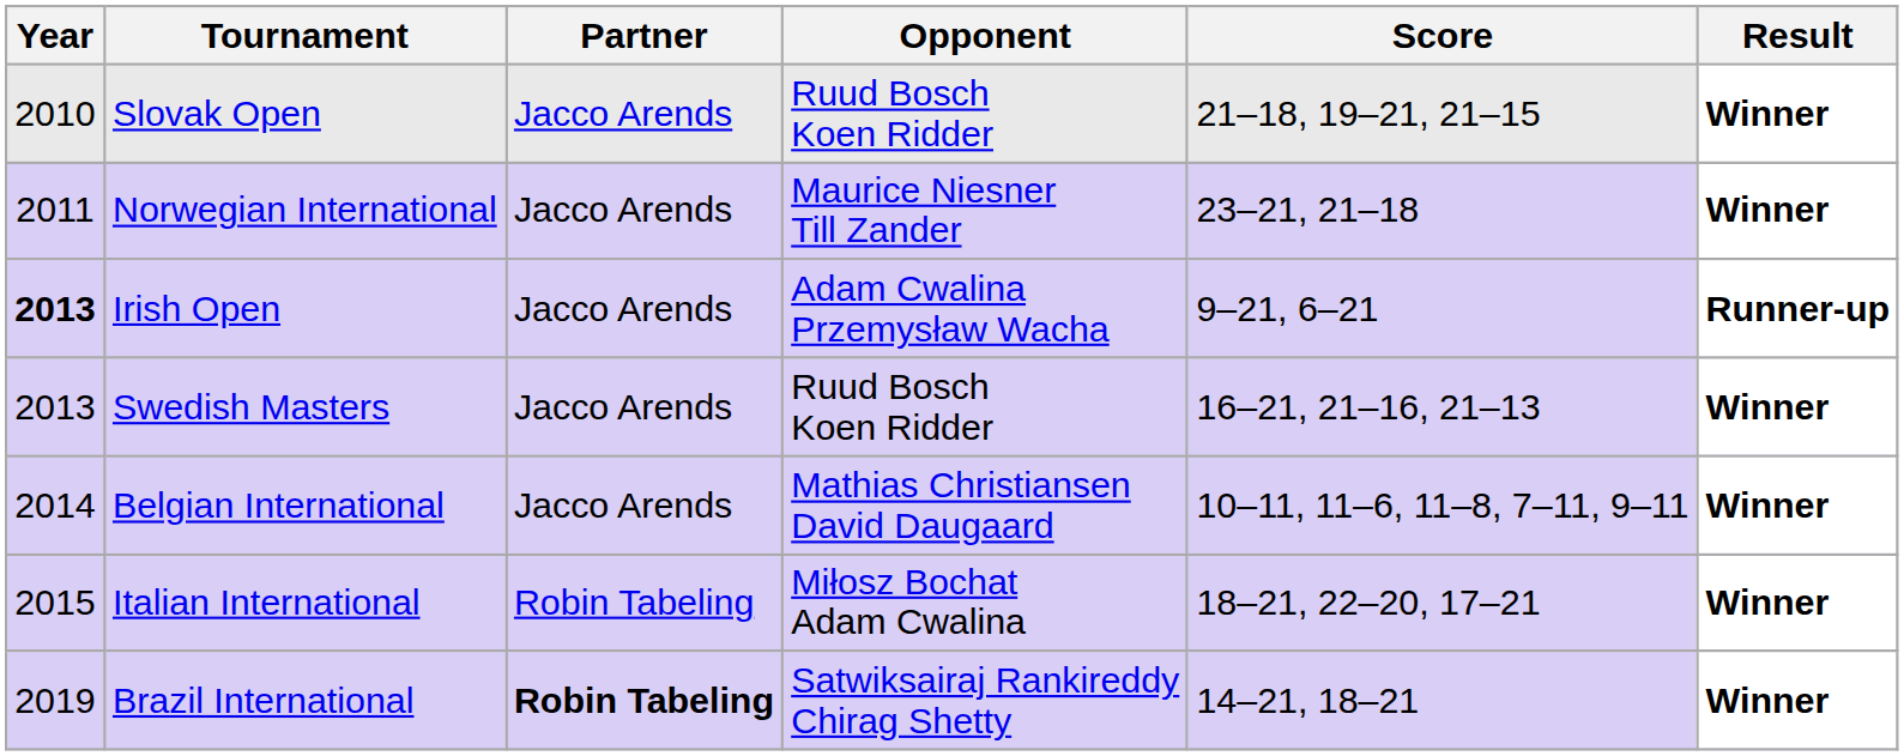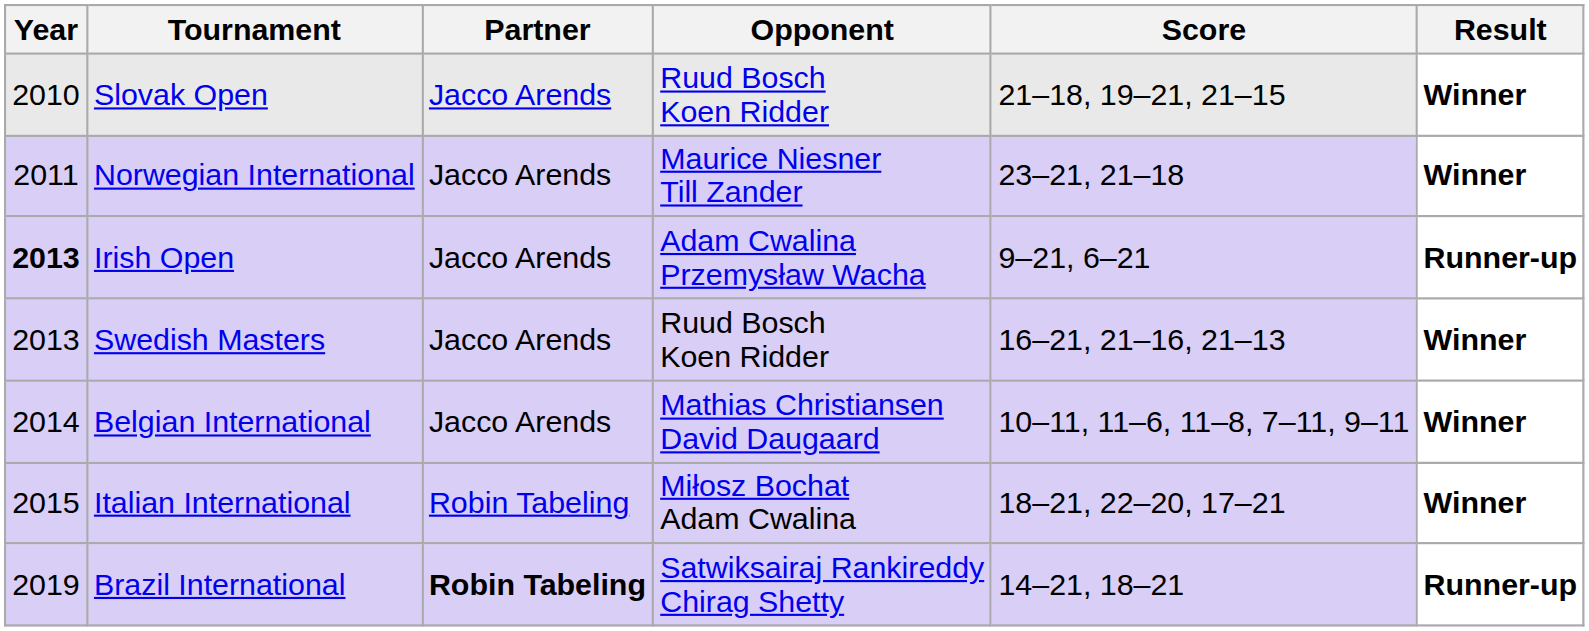 <table class="sortable wikitable" style="font-size: 90%;">
 <tr>
 <th>Year</th>
 <th>Tournament</th>
 <th>Partner</th>
 <th>Opponent</th>
 <th>Score</th>
 <th>Result</th>
 </tr>
 <tr style="background:#E9E9E9">
 <td align="center">2010</td>
 <td align="left"><a href='#'>Slovak Open</a></td>
 <td align="left"> <a href='#'>Jacco Arends</a></td>
 <td align="left"> <a href='#'>Ruud Bosch</a><br> <a href='#'>Koen Ridder</a></td>
 <td align="left">21–18, 19–21, 21–15</td>
 <td style="text-align:left; background:white"> <strong>Winner</strong></td>
 </tr>
 <tr style="background:#D8CEF6">
 <td align="center">2011</td>
 <td align="left"><a href='#'>Norwegian International</a></td>
 <td align="left"> Jacco Arends</td>
 <td align="left"> <a href='#'>Maurice Niesner</a><br> <a href='#'>Till Zander</a></td>
 <td align="left">23–21, 21–18</td>
 <td style="text-align:left; background:white"> <strong>Winner</strong></td>
 </tr>
 <tr style="background:#D8CEF6">
 <td align="center"><strong>2013</strong></td>
 <td align="left"><a href='#'>Irish Open</a></td>
 <td align="left"> Jacco Arends</td>
 <td align="left"> <a href='#'>Adam Cwalina</a><br> <a href='#'>Przemysław Wacha</a></td>
 <td align="left">9–21, 6–21</td>
 <td style="text-align:left; background:white"> <strong>Runner-up</strong></td>
 </tr>
 <tr style="background:#D8CEF6">
 <td align="center">2013</td>
 <td align="left"><a href='#'>Swedish Masters</a></td>
 <td align="left"> Jacco Arends</td>
 <td align="left"> Ruud Bosch<br> Koen Ridder</td>
 <td align="left">16–21, 21–16, 21–13</td>
 <td style="text-align:left; background:white"> <strong>Winner</strong></td>
 </tr>
 <tr style="background:#D8CEF6">
 <td align="center">2014</td>
 <td align="left"><a href='#'>Belgian International</a></td>
 <td align="left"> Jacco Arends</td>
 <td align="left"> <a href='#'>Mathias Christiansen</a><br> <a href='#'>David Daugaard</a></td>
 <td align="left">10–11, 11–6, 11–8, 7–11, 9–11</td>
 <td style="text-align:left; background:white"> <strong>Winner</strong></td>
 </tr>
 <tr style="background:#D8CEF6">
 <td align="center">2015</td>
 <td align="left"><a href='#'>Italian International</a></td>
 <td align="left"> <a href='#'>Robin Tabeling</a></td>
 <td align="left"> <a href='#'>Miłosz Bochat</a><br> Adam Cwalina</td>
 <td align="left">18–21, 22–20, 17–21</td>
 <td style="text-align:left; background:white"> <strong>Winner</strong></td>
 </tr>
 <tr style="background:#D8CEF6">
 <td align="center">2019</td>
 <td align="left"><a href='#'>Brazil International</a></td>
 <td align="left"><strong> Robin Tabeling</strong></td>
 <td align="left"> <a href='#'>Satwiksairaj Rankireddy</a><br> <a href='#'>Chirag Shetty</a></td>
 <td align="left">14–21, 18–21</td>
-<td style="text-align:left; background:white"> <strong>Winner</strong></td>
+<td style="text-align:left; background:white"> <strong>Runner-up</strong></td>
 </tr>
 </table>
